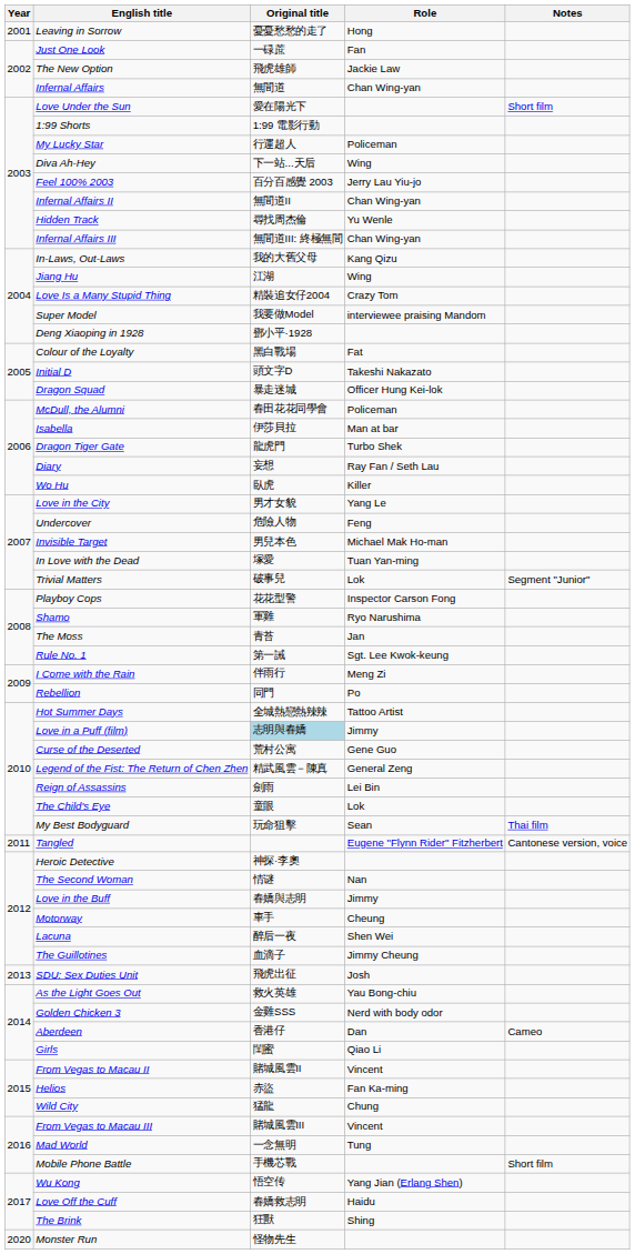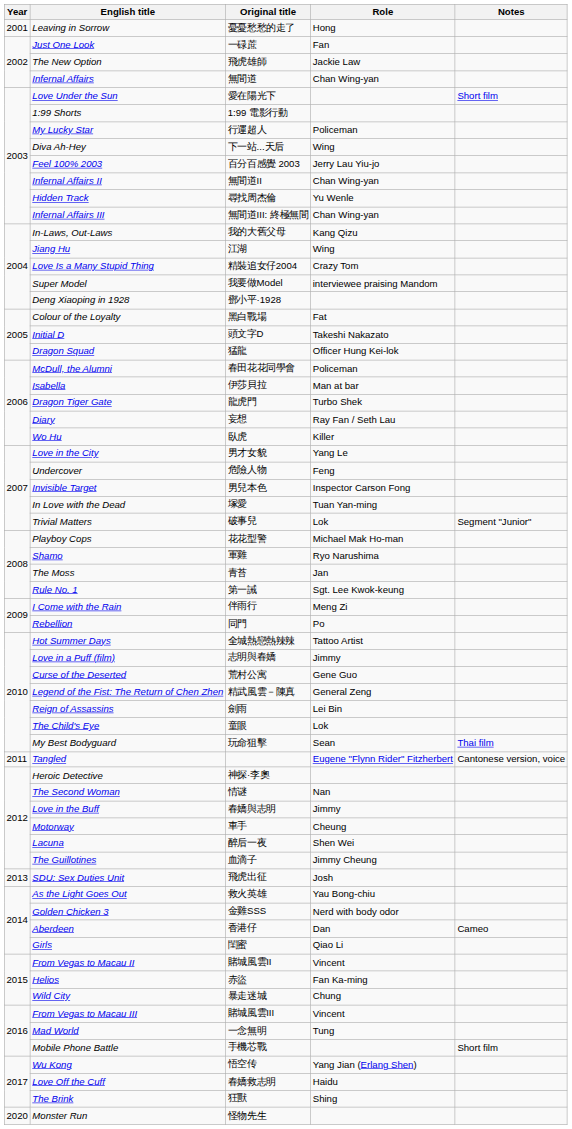 <table class="wikitable sortable">
 <tr>
 <th>Year</th>
 <th>English title</th>
 <th>Original title</th>
 <th>Role</th>
 <th class="unsortable">Notes</th>
 </tr>
 <tr>
 <td>2001</td>
 <td><em>Leaving in Sorrow</em></td>
 <td>憂憂愁愁的走了</td>
 <td>Hong</td>
 <td></td>
 </tr>
 <tr>
 <td rowspan=3>2002</td>
 <td><em><a href='#'>Just One Look</a></em></td>
 <td>一碌蔗</td>
 <td>Fan</td>
 <td></td>
 </tr>
 <tr>
 <td><em>The New Option</em></td>
 <td>飛虎雄師</td>
 <td>Jackie Law</td>
 <td></td>
 </tr>
 <tr>
 <td><em><a href='#'>Infernal Affairs</a></em></td>
 <td>無間道</td>
 <td>Chan Wing-yan</td>
 <td></td>
 </tr>
 <tr>
 <td rowspan=8>2003</td>
 <td><em><a href='#'>Love Under the Sun</a></em></td>
 <td>愛在陽光下</td>
 <td></td>
 <td><a href='#'>Short film</a></td>
 </tr>
 <tr>
 <td><em>1:99 Shorts</em></td>
 <td>1:99 電影行動</td>
 <td></td>
 <td></td>
 </tr>
 <tr>
 <td><em><a href='#'>My Lucky Star</a></em></td>
 <td>行運超人</td>
 <td>Policeman</td>
 <td></td>
 </tr>
 <tr>
 <td><em>Diva Ah-Hey</em></td>
 <td>下一站...天后</td>
 <td>Wing</td>
 <td></td>
 </tr>
 <tr>
 <td><em><a href='#'>Feel 100% 2003</a></em></td>
 <td>百分百感覺 2003</td>
 <td>Jerry Lau Yiu-jo</td>
 <td></td>
 </tr>
 <tr>
 <td><em><a href='#'>Infernal Affairs II</a></em></td>
 <td>無間道II</td>
 <td>Chan Wing-yan</td>
 <td></td>
 </tr>
 <tr>
 <td><em><a href='#'>Hidden Track</a></em></td>
 <td>尋找周杰倫</td>
 <td>Yu Wenle</td>
 <td></td>
 </tr>
 <tr>
 <td><em><a href='#'>Infernal Affairs III</a></em></td>
 <td>無間道III: 終極無間</td>
 <td>Chan Wing-yan</td>
 <td></td>
 </tr>
 <tr>
 <td rowspan=5>2004</td>
 <td><em>In-Laws, Out-Laws</em></td>
 <td>我的大舊父母</td>
 <td>Kang Qizu</td>
 <td></td>
 </tr>
 <tr>
 <td><em><a href='#'>Jiang Hu</a></em></td>
 <td>江湖</td>
 <td>Wing</td>
 <td></td>
 </tr>
 <tr>
 <td><em><a href='#'>Love Is a Many Stupid Thing</a></em></td>
 <td>精裝追女仔2004</td>
 <td>Crazy Tom</td>
 <td></td>
 </tr>
 <tr>
 <td><em>Super Model</em></td>
 <td>我要做Model</td>
 <td>interviewee praising Mandom</td>
 <td></td>
 </tr>
 <tr>
 <td><em>Deng Xiaoping in 1928</em></td>
 <td>鄧小平·1928</td>
 <td></td>
 <td></td>
 </tr>
 <tr>
 <td rowspan=3>2005</td>
 <td><em>Colour of the Loyalty</em></td>
 <td>黑白戰場</td>
 <td>Fat</td>
 <td></td>
 </tr>
 <tr>
 <td><em><a href='#'>Initial D</a></em></td>
 <td>頭文字D</td>
 <td>Takeshi Nakazato</td>
 <td></td>
 </tr>
 <tr>
 <td><em><a href='#'>Dragon Squad</a></em></td>
-<td>暴走迷城</td>
+<td>猛龍</td>
 <td>Officer Hung Kei-lok</td>
 <td></td>
 </tr>
 <tr>
 <td rowspan=5>2006</td>
 <td><em><a href='#'>McDull, the Alumni</a></em></td>
 <td>春田花花同學會</td>
 <td>Policeman</td>
 <td></td>
 </tr>
 <tr>
 <td><em><a href='#'>Isabella</a></em></td>
 <td>伊莎貝拉</td>
 <td>Man at bar</td>
 <td></td>
 </tr>
 <tr>
 <td><em><a href='#'>Dragon Tiger Gate</a></em></td>
 <td>龍虎門</td>
 <td>Turbo Shek</td>
 <td></td>
 </tr>
 <tr>
 <td><em><a href='#'>Diary</a></em></td>
 <td>妄想</td>
 <td>Ray Fan / Seth Lau</td>
 <td></td>
 </tr>
 <tr>
 <td><em><a href='#'>Wo Hu</a></em></td>
 <td>臥虎</td>
 <td>Killer</td>
 <td></td>
 </tr>
 <tr>
 <td rowspan=5>2007</td>
 <td><em><a href='#'>Love in the City</a></em></td>
 <td>男才女貌</td>
 <td>Yang Le</td>
 <td></td>
 </tr>
 <tr>
 <td><em>Undercover</em></td>
 <td>危險人物</td>
 <td>Feng</td>
 <td></td>
 </tr>
 <tr>
 <td><em><a href='#'>Invisible Target</a></em></td>
 <td>男兒本色</td>
-<td>Michael Mak Ho-man</td>
+<td>Inspector Carson Fong</td>
 <td></td>
 </tr>
 <tr>
 <td><em>In Love with the Dead</em></td>
 <td>塚愛</td>
 <td>Tuan Yan-ming</td>
 <td></td>
 </tr>
 <tr>
 <td><em>Trivial Matters</em></td>
 <td>破事兒</td>
 <td>Lok</td>
 <td>Segment "Junior"</td>
 </tr>
 <tr>
 <td rowspan=4>2008</td>
 <td><em>Playboy Cops</em></td>
 <td>花花型警</td>
-<td>Inspector Carson Fong</td>
+<td>Michael Mak Ho-man</td>
 <td></td>
 </tr>
 <tr>
 <td><em><a href='#'>Shamo</a></em></td>
 <td>軍雞</td>
 <td>Ryo Narushima</td>
 <td></td>
 </tr>
 <tr>
 <td><em>The Moss</em></td>
 <td>青苔</td>
 <td>Jan</td>
 <td></td>
 </tr>
 <tr>
 <td><em><a href='#'>Rule No. 1</a></em></td>
 <td>第一誡</td>
 <td>Sgt. Lee Kwok-keung</td>
 <td></td>
 </tr>
 <tr>
 <td rowspan=2>2009</td>
 <td><em><a href='#'>I Come with the Rain</a></em></td>
 <td>伴雨行</td>
 <td>Meng Zi</td>
 <td></td>
 </tr>
 <tr>
 <td><em><a href='#'>Rebellion</a></em></td>
 <td>同門</td>
 <td>Po</td>
 <td></td>
 </tr>
 <tr>
 <td rowspan=7>2010</td>
 <td><em><a href='#'>Hot Summer Days</a></em></td>
 <td>全城熱戀熱辣辣</td>
 <td>Tattoo Artist</td>
 <td></td>
 </tr>
 <tr>
 <td><em><a href='#'>Love in a Puff (film)</a></em></td>
-<td style="background: lightblue;">志明與春嬌</td>
+<td>志明與春嬌</td>
 <td>Jimmy</td>
 <td></td>
 </tr>
 <tr>
 <td><em><a href='#'>Curse of the Deserted</a></em></td>
 <td>荒村公寓</td>
 <td>Gene Guo</td>
 <td></td>
 </tr>
 <tr>
 <td><em><a href='#'>Legend of the Fist: The Return of Chen Zhen</a></em></td>
 <td>精武風雲－陳真</td>
 <td>General Zeng</td>
 <td></td>
 </tr>
 <tr>
 <td><em><a href='#'>Reign of Assassins</a></em></td>
 <td>劍雨</td>
 <td>Lei Bin</td>
 <td></td>
 </tr>
 <tr>
 <td><em><a href='#'>The Child's Eye</a></em></td>
 <td>童眼</td>
 <td>Lok</td>
 <td></td>
 </tr>
 <tr>
 <td><em>My Best Bodyguard</em></td>
 <td>玩命狙擊</td>
 <td>Sean</td>
 <td><a href='#'>Thai film</a></td>
 </tr>
 <tr>
 <td>2011</td>
 <td><em><a href='#'>Tangled</a></em></td>
 <td></td>
 <td><a href='#'>Eugene "Flynn Rider" Fitzherbert</a></td>
 <td>Cantonese version, voice</td>
 </tr>
 <tr>
 <td rowspan=6>2012</td>
 <td><em>Heroic Detective</em></td>
 <td>神探·李奧</td>
 <td></td>
 <td></td>
 </tr>
 <tr>
 <td><em><a href='#'>The Second Woman</a></em></td>
 <td>情谜</td>
 <td>Nan</td>
 <td></td>
 </tr>
 <tr>
 <td><em><a href='#'>Love in the Buff</a></em></td>
 <td>春嬌與志明</td>
 <td>Jimmy</td>
 <td></td>
 </tr>
 <tr>
 <td><em><a href='#'>Motorway</a></em></td>
 <td>車手</td>
 <td>Cheung</td>
 <td></td>
 </tr>
 <tr>
 <td><em><a href='#'>Lacuna</a></em></td>
 <td>醉后一夜</td>
 <td>Shen Wei</td>
 <td></td>
 </tr>
 <tr>
 <td><em><a href='#'>The Guillotines</a></em></td>
 <td>血滴子</td>
 <td>Jimmy Cheung</td>
 <td></td>
 </tr>
 <tr>
 <td>2013</td>
 <td><em><a href='#'>SDU: Sex Duties Unit</a></em></td>
 <td>飛虎出征</td>
 <td>Josh</td>
 <td></td>
 </tr>
 <tr>
 <td rowspan=4>2014</td>
 <td><em><a href='#'>As the Light Goes Out</a></em></td>
 <td>救火英雄</td>
 <td>Yau Bong-chiu</td>
 <td></td>
 </tr>
 <tr>
 <td><em><a href='#'>Golden Chicken 3</a></em></td>
 <td>金雞SSS</td>
 <td>Nerd with body odor</td>
 <td></td>
 </tr>
 <tr>
 <td><em><a href='#'>Aberdeen</a></em></td>
 <td>香港仔</td>
 <td>Dan</td>
 <td>Cameo</td>
 </tr>
 <tr>
 <td><em><a href='#'>Girls</a></em></td>
 <td>閨蜜</td>
 <td>Qiao Li</td>
 <td></td>
 </tr>
 <tr>
 <td rowspan=3>2015</td>
 <td><em><a href='#'>From Vegas to Macau II</a></em></td>
 <td>賭城風雲II</td>
 <td>Vincent</td>
 <td></td>
 </tr>
 <tr>
 <td><em><a href='#'>Helios</a></em></td>
 <td>赤盜</td>
 <td>Fan Ka-ming</td>
 <td></td>
 </tr>
 <tr>
 <td><em><a href='#'>Wild City</a></em></td>
-<td>猛龍</td>
+<td>暴走迷城</td>
 <td>Chung</td>
 <td></td>
 </tr>
 <tr>
 <td rowspan=3>2016</td>
 <td><em><a href='#'>From Vegas to Macau III</a></em></td>
 <td>賭城風雲III</td>
 <td>Vincent</td>
 <td></td>
 </tr>
 <tr>
 <td><em><a href='#'>Mad World</a></em></td>
 <td>一念無明</td>
 <td>Tung</td>
 <td></td>
 </tr>
 <tr>
 <td><em>Mobile Phone Battle</em></td>
 <td>手機芯戰</td>
 <td></td>
 <td>Short film</td>
 </tr>
 <tr>
 <td rowspan=3>2017</td>
 <td><em><a href='#'>Wu Kong</a></em></td>
 <td>悟空传</td>
 <td>Yang Jian (<a href='#'>Erlang Shen</a>)</td>
 <td></td>
 </tr>
 <tr>
 <td><em><a href='#'>Love Off the Cuff</a></em></td>
 <td>春嬌救志明</td>
 <td>Haidu</td>
 <td></td>
 </tr>
 <tr>
 <td><em><a href='#'>The Brink</a></em></td>
 <td>狂獸</td>
 <td>Shing</td>
 <td></td>
 </tr>
 <tr>
 <td>2020</td>
 <td><em>Monster Run</em></td>
 <td>怪物先生</td>
 <td></td>
 <td></td>
 </tr>
 </table>
